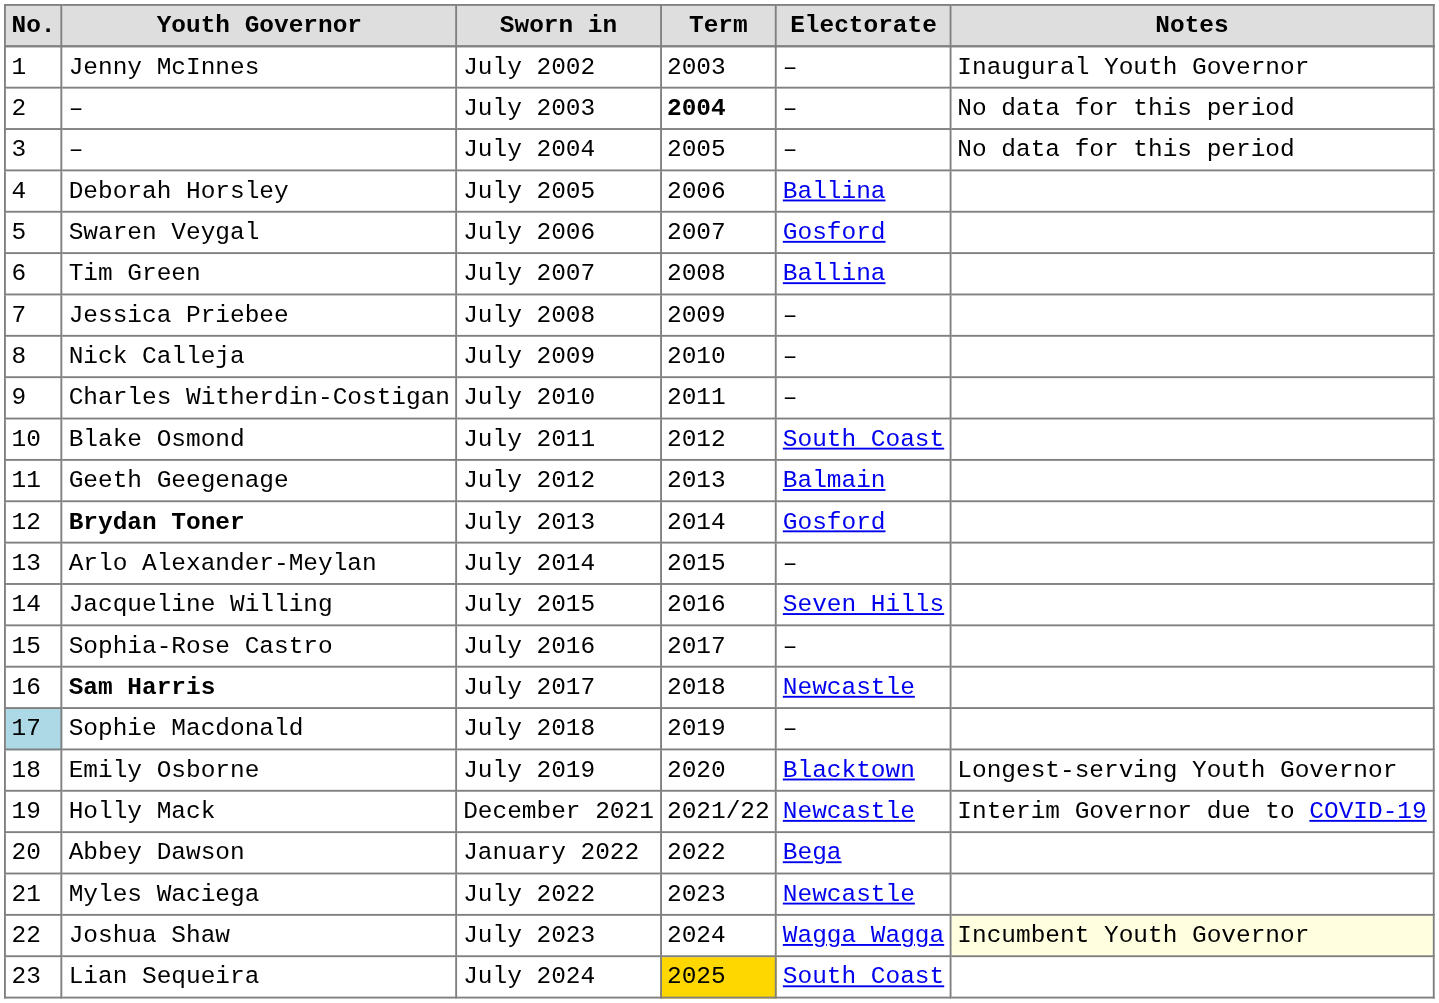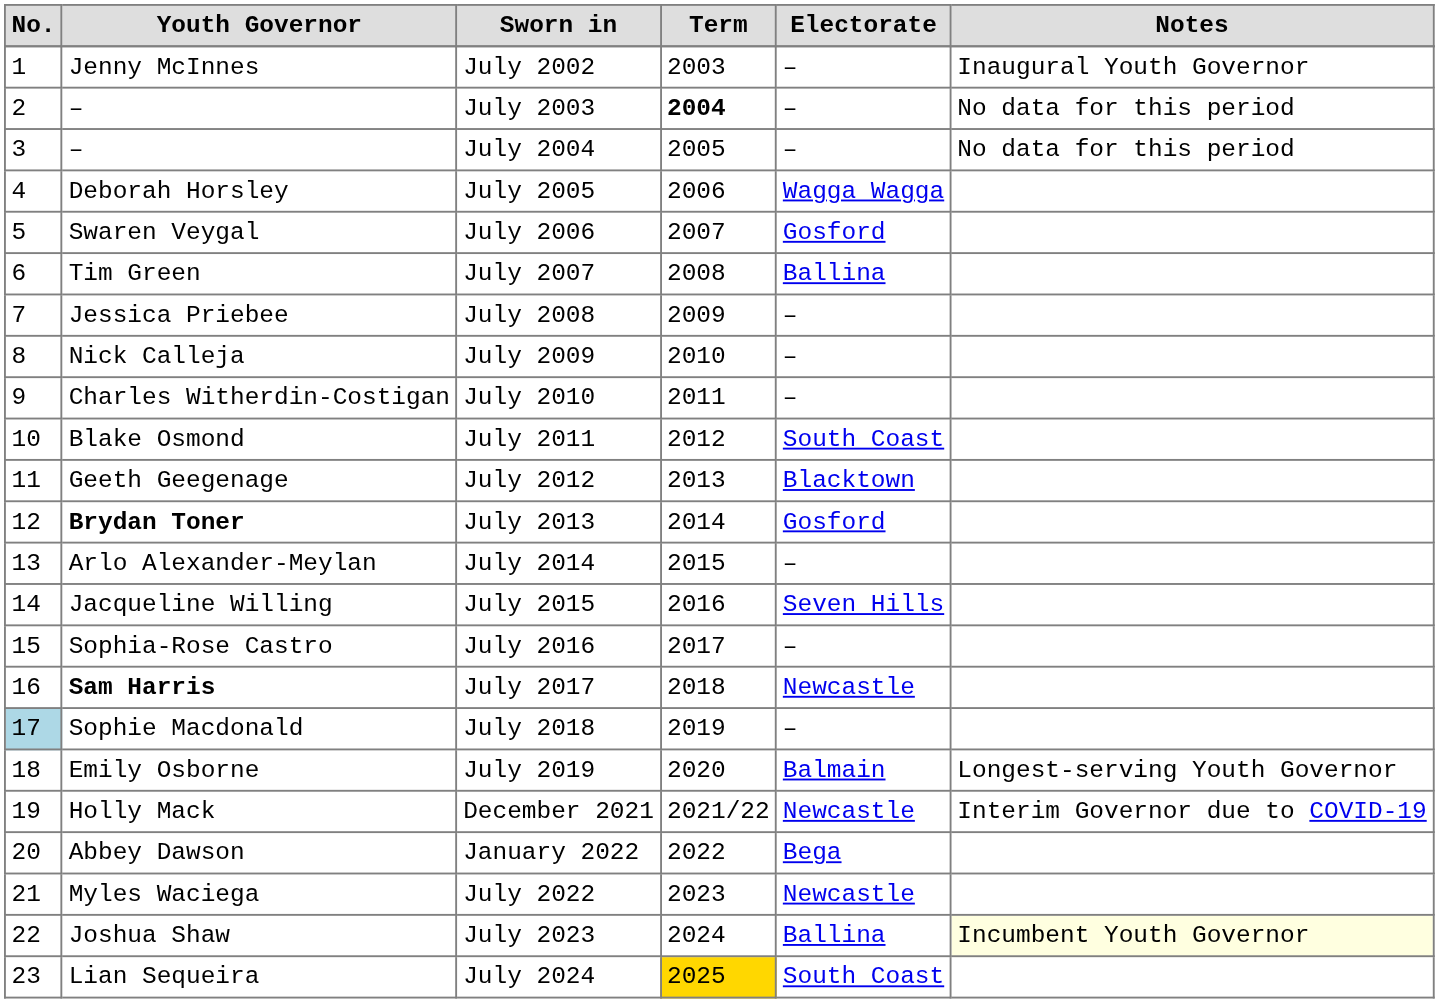 <table border="1" cellpadding="3" style="border-collapse:collapse;">
 <tr bgcolor=#dedede>
 <th>No.</th>
 <th>Youth Governor</th>
 <th>Sworn in</th>
 <th>Term</th>
 <th>Electorate</th>
 <th>Notes</th>
 </tr>
 <tr bgcolor="#F5F5F5">
 </tr>
 <tr>
 <td>1</td>
 <td>Jenny McInnes</td>
 <td>July 2002</td>
 <td>2003</td>
 <td>–</td>
 <td>Inaugural Youth Governor</td>
 </tr>
 <tr>
 <td>2</td>
 <td>–</td>
 <td>July 2003</td>
 <td><strong>2004</strong></td>
 <td>–</td>
 <td>No data for this period</td>
 </tr>
 <tr>
 <td>3</td>
 <td>–</td>
 <td>July 2004</td>
 <td>2005</td>
 <td>–</td>
 <td>No data for this period</td>
 </tr>
 <tr>
 <td>4</td>
 <td>Deborah Horsley</td>
 <td>July 2005</td>
 <td>2006</td>
-<td><a href='#'>Ballina</a></td>
+<td><a href='#'>Wagga Wagga</a></td>
 <td></td>
 </tr>
 <tr>
 <td>5</td>
 <td>Swaren Veygal</td>
 <td>July 2006</td>
 <td>2007</td>
 <td><a href='#'>Gosford</a></td>
 <td></td>
 </tr>
 <tr>
 <td>6</td>
 <td>Tim Green</td>
 <td>July 2007</td>
 <td>2008</td>
 <td><a href='#'>Ballina</a></td>
 <td></td>
 </tr>
 <tr>
 <td>7</td>
 <td>Jessica Priebee</td>
 <td>July 2008</td>
 <td>2009</td>
 <td>–</td>
 <td></td>
 </tr>
 <tr>
 <td>8</td>
 <td>Nick Calleja</td>
 <td>July 2009</td>
 <td>2010</td>
 <td>–</td>
 <td></td>
 </tr>
 <tr>
 <td>9</td>
 <td>Charles Witherdin-Costigan</td>
 <td>July 2010</td>
 <td>2011</td>
 <td>–</td>
 <td></td>
 </tr>
 <tr>
 <td>10</td>
 <td>Blake Osmond</td>
 <td>July 2011</td>
 <td>2012</td>
 <td><a href='#'>South Coast</a></td>
 <td></td>
 </tr>
 <tr>
 <td>11</td>
 <td>Geeth Geegenage</td>
 <td>July 2012</td>
 <td>2013</td>
-<td><a href='#'>Balmain</a></td>
+<td><a href='#'>Blacktown</a></td>
 <td></td>
 </tr>
 <tr>
 <td>12</td>
 <td><strong>Brydan Toner</strong></td>
 <td>July 2013</td>
 <td>2014</td>
 <td><a href='#'>Gosford</a></td>
 <td></td>
 </tr>
 <tr>
 <td>13</td>
 <td>Arlo Alexander-Meylan</td>
 <td>July 2014</td>
 <td>2015</td>
 <td>–</td>
 <td></td>
 </tr>
 <tr>
 <td>14</td>
 <td>Jacqueline Willing</td>
 <td>July 2015</td>
 <td>2016</td>
 <td><a href='#'>Seven Hills</a></td>
 <td></td>
 </tr>
 <tr>
 <td>15</td>
 <td>Sophia-Rose Castro</td>
 <td>July 2016</td>
 <td>2017</td>
 <td>–</td>
 <td></td>
 </tr>
 <tr>
 <td>16</td>
 <td><strong>Sam Harris</strong></td>
 <td>July 2017</td>
 <td>2018</td>
 <td><a href='#'>Newcastle</a></td>
 <td></td>
 </tr>
 <tr>
 <td style="background: lightblue;">17</td>
 <td>Sophie Macdonald</td>
 <td>July 2018</td>
 <td>2019</td>
 <td>–</td>
 <td></td>
 </tr>
 <tr>
 <td>18</td>
 <td>Emily Osborne</td>
 <td>July 2019</td>
 <td>2020</td>
-<td><a href='#'>Blacktown</a></td>
+<td><a href='#'>Balmain</a></td>
 <td>Longest-serving Youth Governor</td>
 </tr>
 <tr>
 <td>19</td>
 <td>Holly Mack</td>
 <td>December 2021</td>
 <td>2021/22</td>
 <td><a href='#'>Newcastle</a></td>
 <td>Interim Governor due to <a href='#'>COVID-19</a></td>
 </tr>
 <tr>
 <td>20</td>
 <td>Abbey Dawson</td>
 <td>January 2022</td>
 <td>2022</td>
 <td><a href='#'>Bega</a></td>
 <td></td>
 </tr>
 <tr>
 <td>21</td>
 <td>Myles Waciega</td>
 <td>July 2022</td>
 <td>2023</td>
 <td><a href='#'>Newcastle</a></td>
 <td></td>
 </tr>
 <tr>
 <td>22</td>
 <td>Joshua Shaw</td>
 <td>July 2023</td>
 <td>2024</td>
-<td><a href='#'>Wagga Wagga</a></td>
+<td><a href='#'>Ballina</a></td>
 <td style="background: lightyellow;">Incumbent Youth Governor</td>
 </tr>
 <tr>
 <td>23</td>
 <td>Lian Sequeira</td>
 <td>July 2024</td>
 <td style="background: gold;">2025</td>
 <td><a href='#'>South Coast</a></td>
 <td></td>
 </tr>
 </table>
